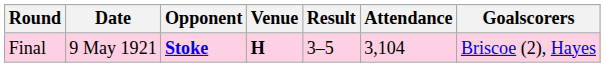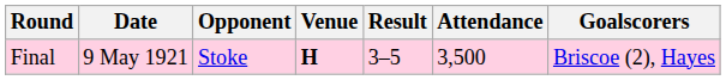 <table class="wikitable">
 <tr>
 <th>Round</th>
 <th>Date</th>
 <th>Opponent</th>
 <th>Venue</th>
 <th>Result</th>
 <th>Attendance</th>
 <th>Goalscorers</th>
 </tr>
 <tr style="background-color: #ffd0e3;">
 <td>Final</td>
 <td>9 May 1921</td>
-<td><strong><a href='#'>Stoke</a></strong></td>
+<td><a href='#'>Stoke</a></td>
 <td><strong>H</strong></td>
 <td>3–5</td>
-<td>3,104</td>
+<td>3,500</td>
 <td><a href='#'>Briscoe</a> (2), <a href='#'>Hayes</a></td>
 </tr>
 </table>
